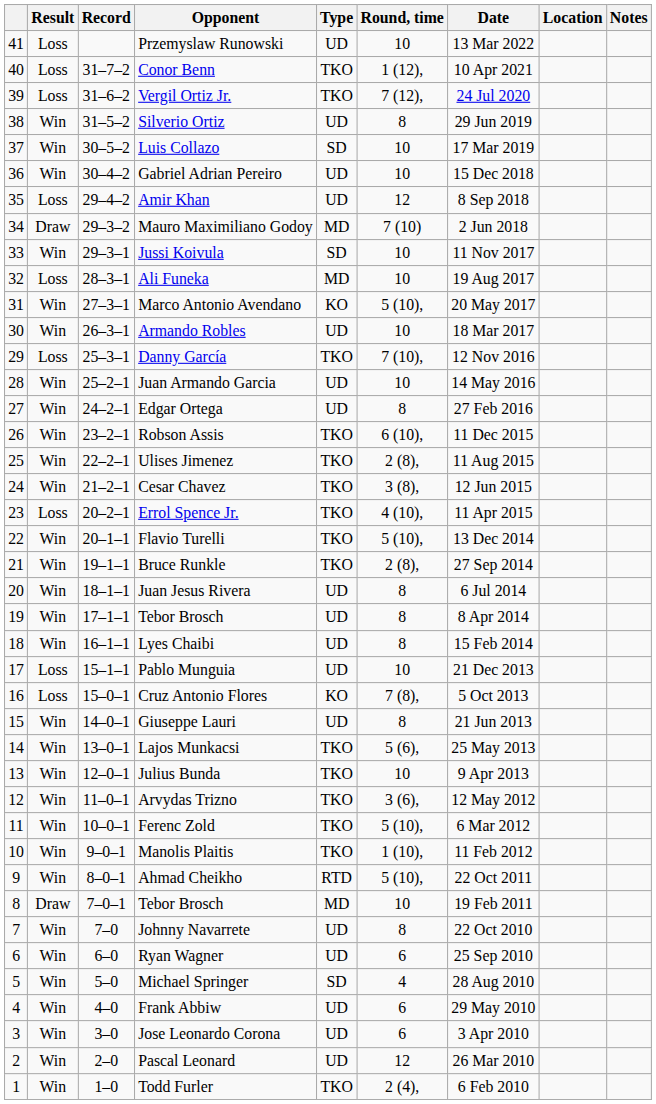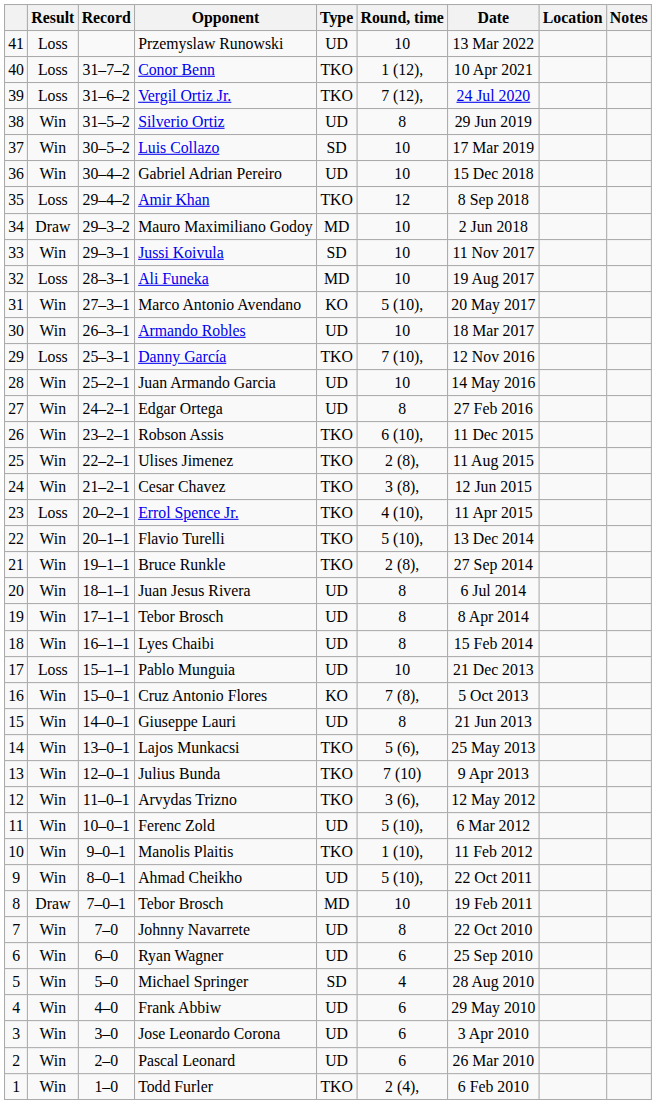 <table class="wikitable" style="text-align:center; font-size:95%">
 <tr>
 <th></th>
 <th>Result</th>
 <th>Record</th>
 <th>Opponent</th>
 <th>Type</th>
 <th>Round, time</th>
 <th>Date</th>
 <th>Location</th>
 <th>Notes</th>
 </tr>
 <tr>
 <td>41</td>
 <td>Loss</td>
 <td></td>
 <td align=left> Przemyslaw Runowski</td>
 <td>UD</td>
 <td>10</td>
 <td>13 Mar 2022</td>
 <td align=left></td>
 <td align=left></td>
 </tr>
 <tr>
 <td>40</td>
 <td>Loss</td>
 <td>31–7–2</td>
 <td align=left> <a href='#'>Conor Benn</a></td>
 <td>TKO</td>
 <td>1 (12), </td>
 <td>10 Apr 2021</td>
 <td align=left></td>
 <td align=left></td>
 </tr>
 <tr>
 <td>39</td>
 <td>Loss</td>
 <td>31–6–2</td>
 <td align=left> <a href='#'>Vergil Ortiz Jr.</a></td>
 <td>TKO</td>
 <td>7 (12), </td>
 <td><a href='#'>24 Jul 2020</a></td>
 <td align=left></td>
 <td align=left></td>
 </tr>
 <tr>
 <td>38</td>
 <td>Win</td>
 <td>31–5–2</td>
 <td align=left> <a href='#'>Silverio Ortiz</a></td>
 <td>UD</td>
 <td>8</td>
 <td>29 Jun 2019</td>
 <td align=left> </td>
 <td></td>
 </tr>
 <tr>
 <td>37</td>
 <td>Win</td>
 <td>30–5–2</td>
 <td align=left> <a href='#'>Luis Collazo</a></td>
 <td>SD</td>
 <td>10</td>
 <td>17 Mar 2019</td>
 <td align=left> </td>
 <td></td>
 </tr>
 <tr>
 <td>36</td>
 <td>Win</td>
 <td>30–4–2</td>
 <td align=left> Gabriel Adrian Pereiro</td>
 <td>UD</td>
 <td>10</td>
 <td>15 Dec 2018</td>
 <td align=left> </td>
 <td></td>
 </tr>
 <tr>
 <td>35</td>
 <td>Loss</td>
 <td>29–4–2</td>
 <td align=left> <a href='#'>Amir Khan</a></td>
-<td>UD</td>
+<td>TKO</td>
 <td>12</td>
 <td>8 Sep 2018</td>
 <td align=left> </td>
 <td></td>
 </tr>
 <tr>
 <td>34</td>
 <td>Draw</td>
 <td>29–3–2</td>
 <td align=left> Mauro Maximiliano Godoy</td>
 <td>MD</td>
-<td>7 (10) </td>
+<td>10</td>
 <td>2 Jun 2018</td>
 <td align=left> </td>
 <td align=left></td>
 </tr>
 <tr>
 <td>33</td>
 <td>Win</td>
 <td>29–3–1</td>
 <td align=left> <a href='#'>Jussi Koivula</a></td>
 <td>SD</td>
 <td>10</td>
 <td>11 Nov 2017</td>
 <td align=left> </td>
 <td align=left></td>
 </tr>
 <tr>
 <td>32</td>
 <td>Loss</td>
 <td>28–3–1</td>
 <td align=left> <a href='#'>Ali Funeka</a></td>
 <td>MD</td>
 <td>10</td>
 <td>19 Aug 2017</td>
 <td align=left> </td>
 <td align=left></td>
 </tr>
 <tr>
 <td>31</td>
 <td>Win</td>
 <td>27–3–1</td>
 <td align=left> Marco Antonio Avendano</td>
 <td>KO</td>
 <td>5 (10), </td>
 <td>20 May 2017</td>
 <td align=left> </td>
 <td></td>
 </tr>
 <tr>
 <td>30</td>
 <td>Win</td>
 <td>26–3–1</td>
 <td align=left> <a href='#'>Armando Robles</a></td>
 <td>UD</td>
 <td>10</td>
 <td>18 Mar 2017</td>
 <td align=left> </td>
 <td align=left></td>
 </tr>
 <tr>
 <td>29</td>
 <td>Loss</td>
 <td>25–3–1</td>
 <td align=left> <a href='#'>Danny García</a></td>
 <td>TKO</td>
 <td>7 (10), </td>
 <td>12 Nov 2016</td>
 <td align=left> </td>
 <td></td>
 </tr>
 <tr>
 <td>28</td>
 <td>Win</td>
 <td>25–2–1</td>
 <td align=left> Juan Armando Garcia</td>
 <td>UD</td>
 <td>10</td>
 <td>14 May 2016</td>
 <td align=left></td>
 <td align=left></td>
 </tr>
 <tr>
 <td>27</td>
 <td>Win</td>
 <td>24–2–1</td>
 <td align=left> Edgar Ortega</td>
 <td>UD</td>
 <td>8</td>
 <td>27 Feb 2016</td>
 <td align=left></td>
 <td></td>
 </tr>
 <tr>
 <td>26</td>
 <td>Win</td>
 <td>23–2–1</td>
 <td align=left> Robson Assis</td>
 <td>TKO</td>
 <td>6 (10), </td>
 <td>11 Dec 2015</td>
 <td align=left></td>
 <td align=left></td>
 </tr>
 <tr>
 <td>25</td>
 <td>Win</td>
 <td>22–2–1</td>
 <td align=left> Ulises Jimenez</td>
 <td>TKO</td>
 <td>2 (8), </td>
 <td>11 Aug 2015</td>
 <td align=left></td>
 <td></td>
 </tr>
 <tr>
 <td>24</td>
 <td>Win</td>
 <td>21–2–1</td>
 <td align=left> Cesar Chavez</td>
 <td>TKO</td>
 <td>3 (8), </td>
 <td>12 Jun 2015</td>
 <td align=left></td>
 <td></td>
 </tr>
 <tr>
 <td>23</td>
 <td>Loss</td>
 <td>20–2–1</td>
 <td align=left> <a href='#'>Errol Spence Jr.</a></td>
 <td>TKO</td>
 <td>4 (10), </td>
 <td>11 Apr 2015</td>
 <td align=left></td>
 <td></td>
 </tr>
 <tr>
 <td>22</td>
 <td>Win</td>
 <td>20–1–1</td>
 <td align=left> Flavio Turelli</td>
 <td>TKO</td>
 <td>5 (10), </td>
 <td>13 Dec 2014</td>
 <td align=left></td>
 <td></td>
 </tr>
 <tr>
 <td>21</td>
 <td>Win</td>
 <td>19–1–1</td>
 <td align=left> Bruce Runkle</td>
 <td>TKO</td>
 <td>2 (8), </td>
 <td>27 Sep 2014</td>
 <td align=left></td>
 <td></td>
 </tr>
 <tr>
 <td>20</td>
 <td>Win</td>
 <td>18–1–1</td>
 <td align=left> Juan Jesus Rivera</td>
 <td>UD</td>
 <td>8</td>
 <td>6 Jul 2014</td>
 <td align=left></td>
 <td></td>
 </tr>
 <tr>
 <td>19</td>
 <td>Win</td>
 <td>17–1–1</td>
 <td align=left> Tebor Brosch</td>
 <td>UD</td>
 <td>8</td>
 <td>8 Apr 2014</td>
 <td align=left></td>
 <td></td>
 </tr>
 <tr>
 <td>18</td>
 <td>Win</td>
 <td>16–1–1</td>
 <td align=left> Lyes Chaibi</td>
 <td>UD</td>
 <td>8</td>
 <td>15 Feb 2014</td>
 <td align=left></td>
 <td></td>
 </tr>
 <tr>
 <td>17</td>
 <td>Loss</td>
 <td>15–1–1</td>
 <td align=left> Pablo Munguia</td>
 <td>UD</td>
 <td>10</td>
 <td>21 Dec 2013</td>
 <td align=left></td>
 <td></td>
 </tr>
 <tr>
 <td>16</td>
-<td>Loss</td>
+<td>Win</td>
 <td>15–0–1</td>
 <td align=left> Cruz Antonio Flores</td>
 <td>KO</td>
 <td>7 (8), </td>
 <td>5 Oct 2013</td>
 <td align=left></td>
 <td></td>
 </tr>
 <tr>
 <td>15</td>
 <td>Win</td>
 <td>14–0–1</td>
 <td align=left> Giuseppe Lauri</td>
 <td>UD</td>
 <td>8</td>
 <td>21 Jun 2013</td>
 <td align=left></td>
 <td></td>
 </tr>
 <tr>
 <td>14</td>
 <td>Win</td>
 <td>13–0–1</td>
 <td align=left> Lajos Munkacsi</td>
 <td>TKO</td>
 <td>5 (6), </td>
 <td>25 May 2013</td>
 <td align=left></td>
 <td></td>
 </tr>
 <tr>
 <td>13</td>
 <td>Win</td>
 <td>12–0–1</td>
 <td align=left> Julius Bunda</td>
 <td>TKO</td>
-<td>10</td>
+<td>7 (10) </td>
 <td>9 Apr 2013</td>
 <td align=left></td>
 <td align=left></td>
 </tr>
 <tr>
 <td>12</td>
 <td>Win</td>
 <td>11–0–1</td>
 <td align=left> Arvydas Trizno</td>
 <td>TKO</td>
 <td>3 (6), </td>
 <td>12 May 2012</td>
 <td align=left></td>
 <td></td>
 </tr>
 <tr>
 <td>11</td>
 <td>Win</td>
 <td>10–0–1</td>
 <td align=left> Ferenc Zold</td>
-<td>TKO</td>
+<td>UD</td>
 <td>5 (10), </td>
 <td>6 Mar 2012</td>
 <td align=left></td>
 <td></td>
 </tr>
 <tr>
 <td>10</td>
 <td>Win</td>
 <td>9–0–1</td>
 <td align=left> Manolis Plaitis</td>
 <td>TKO</td>
 <td>1 (10), </td>
 <td>11 Feb 2012</td>
 <td align=left></td>
 <td align=left></td>
 </tr>
 <tr>
 <td>9</td>
 <td>Win</td>
 <td>8–0–1</td>
 <td align=left> Ahmad Cheikho</td>
-<td>RTD</td>
+<td>UD</td>
 <td>5 (10), </td>
 <td>22 Oct 2011</td>
 <td align=left></td>
 <td></td>
 </tr>
 <tr>
 <td>8</td>
 <td>Draw</td>
 <td>7–0–1</td>
 <td align=left> Tebor Brosch</td>
 <td>MD</td>
 <td>10</td>
 <td>19 Feb 2011</td>
 <td align=left></td>
 <td align=left></td>
 </tr>
 <tr>
 <td>7</td>
 <td>Win</td>
 <td>7–0</td>
 <td align=left> Johnny Navarrete</td>
 <td>UD</td>
 <td>8</td>
 <td>22 Oct 2010</td>
 <td align=left></td>
 <td></td>
 </tr>
 <tr>
 <td>6</td>
 <td>Win</td>
 <td>6–0</td>
 <td align=left> Ryan Wagner</td>
 <td>UD</td>
 <td>6</td>
 <td>25 Sep 2010</td>
 <td align=left></td>
 <td></td>
 </tr>
 <tr>
 <td>5</td>
 <td>Win</td>
 <td>5–0</td>
 <td align=left> Michael Springer</td>
 <td>SD</td>
 <td>4</td>
 <td>28 Aug 2010</td>
 <td align=left></td>
 <td></td>
 </tr>
 <tr>
 <td>4</td>
 <td>Win</td>
 <td>4–0</td>
 <td align=left> Frank Abbiw</td>
 <td>UD</td>
 <td>6</td>
 <td>29 May 2010</td>
 <td align=left></td>
 <td></td>
 </tr>
 <tr>
 <td>3</td>
 <td>Win</td>
 <td>3–0</td>
 <td align=left> Jose Leonardo Corona</td>
 <td>UD</td>
 <td>6</td>
 <td>3 Apr 2010</td>
 <td align=left></td>
 <td></td>
 </tr>
 <tr>
 <td>2</td>
 <td>Win</td>
 <td>2–0</td>
 <td align=left> Pascal Leonard</td>
 <td>UD</td>
-<td>12</td>
+<td>6</td>
 <td>26 Mar 2010</td>
 <td align=left></td>
 <td></td>
 </tr>
 <tr>
 <td>1</td>
 <td>Win</td>
 <td>1–0</td>
 <td align=left> Todd Furler</td>
 <td>TKO</td>
 <td>2 (4), </td>
 <td>6 Feb 2010</td>
 <td align=left></td>
 <td></td>
 </tr>
 <tr>
 </tr>
 </table>
